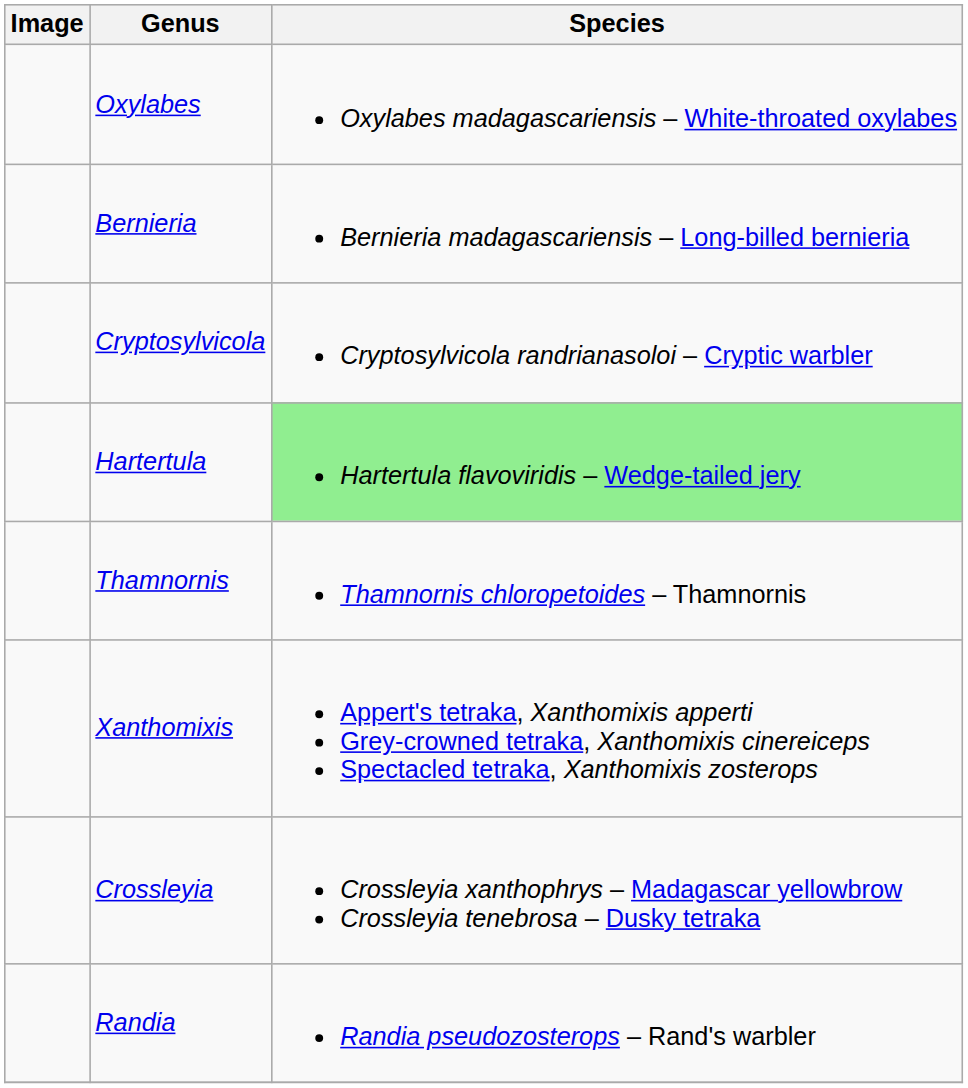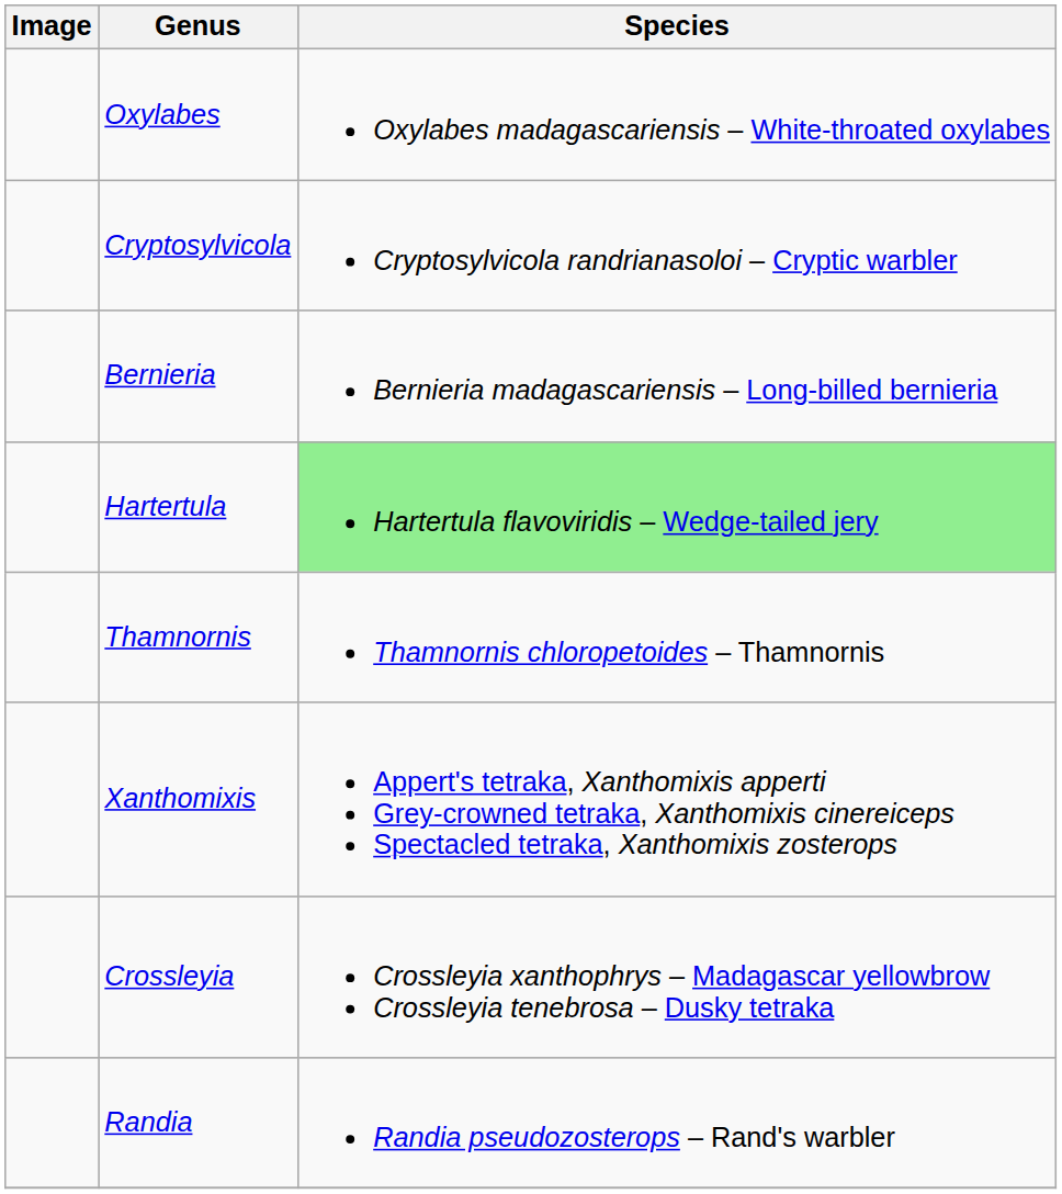 <table class="wikitable">
 <tr>
 <th>Image</th>
 <th>Genus</th>
 <th>Species</th>
 </tr>
 <tr>
 <td></td>
 <td><em><a href='#'>Oxylabes</a></em> </td>
 <td><br><ul><li><em>Oxylabes madagascariensis</em> – <a href='#'>White-throated oxylabes</a></li></ul></td>
 </tr>
 <tr>
 <td></td>
-<td><em><a href='#'>Bernieria</a></em> </td>
-<td><br><ul><li><em>Bernieria madagascariensis</em> – <a href='#'>Long-billed bernieria</a></li></ul></td>
+<td><em><a href='#'>Cryptosylvicola</a></em> </td>
+<td><br><ul><li><em>Cryptosylvicola randrianasoloi</em> – <a href='#'>Cryptic warbler</a></li></ul></td>
 </tr>
 <tr>
 <td></td>
-<td><em><a href='#'>Cryptosylvicola</a></em> </td>
-<td><br><ul><li><em>Cryptosylvicola randrianasoloi</em> – <a href='#'>Cryptic warbler</a></li></ul></td>
+<td><em><a href='#'>Bernieria</a></em> </td>
+<td><br><ul><li><em>Bernieria madagascariensis</em> – <a href='#'>Long-billed bernieria</a></li></ul></td>
 </tr>
 <tr>
 <td></td>
 <td><em><a href='#'>Hartertula</a></em> </td>
 <td style="background: lightgreen;"><br><ul><li><em>Hartertula flavoviridis</em> – <a href='#'>Wedge-tailed jery</a></li></ul></td>
 </tr>
 <tr>
 <td></td>
 <td><em><a href='#'>Thamnornis</a></em> </td>
 <td><br><ul><li><em><a href='#'>Thamnornis chloropetoides</a></em> – Thamnornis</li></ul></td>
 </tr>
 <tr>
 <td></td>
 <td><em><a href='#'>Xanthomixis</a></em> </td>
 <td><br><ul><li><a href='#'>Appert's tetraka</a>, <em>Xanthomixis apperti</em></li><li><a href='#'>Grey-crowned tetraka</a>, <em>Xanthomixis cinereiceps</em></li><li><a href='#'>Spectacled tetraka</a>, <em>Xanthomixis zosterops</em></li></ul></td>
 </tr>
 <tr>
 <td></td>
 <td><em><a href='#'>Crossleyia</a></em> </td>
 <td><br><ul><li><em>Crossleyia xanthophrys</em> – <a href='#'>Madagascar yellowbrow</a></li><li><em>Crossleyia tenebrosa</em> – <a href='#'>Dusky tetraka</a></li></ul></td>
 </tr>
 <tr>
 <td></td>
 <td><em><a href='#'>Randia</a></em> </td>
 <td><br><ul><li><em><a href='#'>Randia pseudozosterops</a></em> – Rand's warbler</li></ul></td>
 </tr>
 <tr>
 </tr>
 </table>
